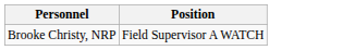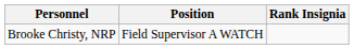 <table class="wikitable">
 <tr>
 <th>Personnel</th>
 <th>Position</th>
+<th>Rank Insignia</th>
 </tr>
 <tr>
 <td>Brooke Christy, NRP</td>
 <td>Field Supervisor A WATCH</td>
+<td></td>
 </tr>
 </table>
